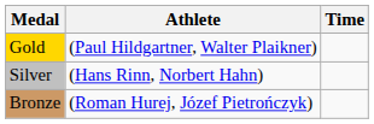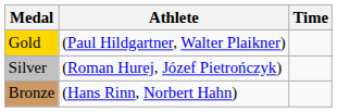 <table class="wikitable">
 <tr>
 <th>Medal</th>
 <th>Athlete</th>
 <th>Time</th>
 </tr>
 <tr>
 <td bgcolor="gold">Gold</td>
 <td> (<a href='#'>Paul Hildgartner</a>, <a href='#'>Walter Plaikner</a>)</td>
 <td></td>
 </tr>
 <tr>
 <td bgcolor="silver">Silver</td>
-<td> (<a href='#'>Hans Rinn</a>, <a href='#'>Norbert Hahn</a>)</td>
+<td> (<a href='#'>Roman Hurej</a>, <a href='#'>Józef Pietrończyk</a>)</td>
 <td></td>
 </tr>
 <tr>
 <td bgcolor="CC9966">Bronze</td>
-<td> (<a href='#'>Roman Hurej</a>, <a href='#'>Józef Pietrończyk</a>)</td>
+<td> (<a href='#'>Hans Rinn</a>, <a href='#'>Norbert Hahn</a>)</td>
 <td></td>
 </tr>
 </table>
